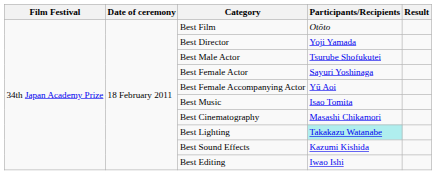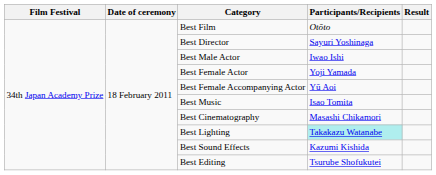 <table class="wikitable" style="font-size: 95%;">
 <tr>
 <th>Film Festival</th>
 <th>Date of ceremony</th>
 <th>Category</th>
 <th>Participants/Recipients</th>
 <th>Result</th>
 </tr>
 <tr>
 <td rowspan="10">34th <a href='#'>Japan Academy Prize</a></td>
 <td rowspan="10">18 February 2011</td>
 <td>Best Film</td>
 <td><em>Otōto</em></td>
 <td></td>
 </tr>
 <tr>
 <td>Best Director</td>
-<td><a href='#'>Yoji Yamada</a></td>
+<td><a href='#'>Sayuri Yoshinaga</a></td>
 <td></td>
 </tr>
 <tr>
 <td>Best Male Actor</td>
-<td><a href='#'>Tsurube Shofukutei</a></td>
+<td><a href='#'>Iwao Ishi</a></td>
 <td></td>
 </tr>
 <tr>
 <td>Best Female Actor</td>
-<td><a href='#'>Sayuri Yoshinaga</a></td>
+<td><a href='#'>Yoji Yamada</a></td>
 <td></td>
 </tr>
 <tr>
 <td>Best Female Accompanying Actor</td>
 <td><a href='#'>Yū Aoi</a></td>
 <td></td>
 </tr>
 <tr>
 <td>Best Music</td>
 <td><a href='#'>Isao Tomita</a></td>
 <td></td>
 </tr>
 <tr>
 <td>Best Cinematography</td>
 <td><a href='#'>Masashi Chikamori</a></td>
 <td></td>
 </tr>
 <tr>
 <td>Best Lighting</td>
 <td style="background: paleturquoise;"><a href='#'>Takakazu Watanabe</a></td>
 <td></td>
 </tr>
 <tr>
 <td>Best Sound Effects</td>
 <td><a href='#'>Kazumi Kishida</a></td>
 <td></td>
 </tr>
 <tr>
 <td>Best Editing</td>
-<td><a href='#'>Iwao Ishi</a></td>
+<td><a href='#'>Tsurube Shofukutei</a></td>
 <td></td>
 </tr>
 </table>
